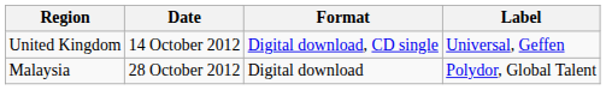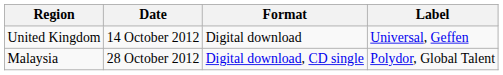 <table class=wikitable>
 <tr>
 <th>Region</th>
 <th>Date</th>
 <th>Format</th>
 <th>Label</th>
 </tr>
 <tr>
 <td>United Kingdom</td>
 <td>14 October 2012</td>
-<td><a href='#'>Digital download</a>, <a href='#'>CD single</a></td>
+<td>Digital download</td>
 <td><a href='#'>Universal</a>, <a href='#'>Geffen</a></td>
 </tr>
 <tr>
 <td>Malaysia</td>
 <td>28 October 2012</td>
-<td>Digital download</td>
+<td><a href='#'>Digital download</a>, <a href='#'>CD single</a></td>
 <td><a href='#'>Polydor</a>, Global Talent</td>
 </tr>
 </table>
